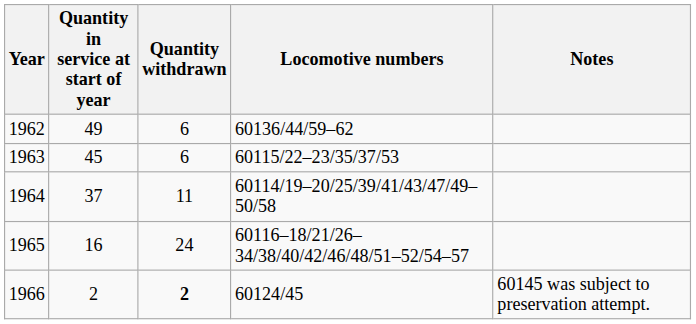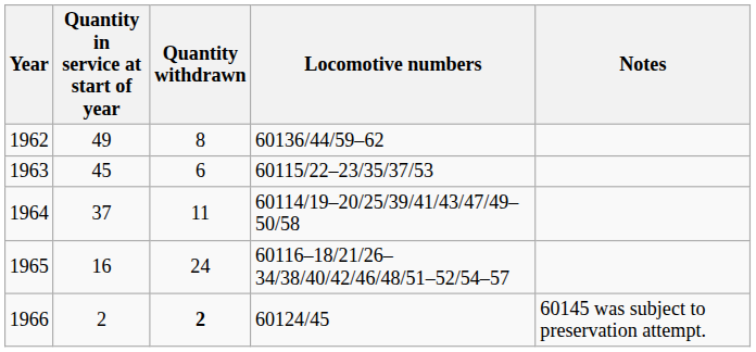 <table class="wikitable" style=text-align:center>
 <tr>
 <th>Year</th>
 <th>Quantity in<br>service at<br>start of year</th>
 <th>Quantity<br>withdrawn</th>
 <th>Locomotive numbers</th>
 <th>Notes</th>
 </tr>
 <tr>
 <td>1962</td>
 <td>49</td>
-<td>6</td>
+<td>8</td>
 <td align=left>60136/44/59–62</td>
 <td align=left></td>
 </tr>
 <tr>
 <td>1963</td>
 <td>45</td>
 <td>6</td>
 <td align=left>60115/22–23/35/37/53</td>
 <td align=left></td>
 </tr>
 <tr>
 <td>1964</td>
 <td>37</td>
 <td>11</td>
 <td align=left>60114/19–20/25/39/41/43/47/49–50/58</td>
 <td align=left></td>
 </tr>
 <tr>
 <td>1965</td>
 <td>16</td>
 <td>24</td>
 <td align=left>60116–18/21/26–34/38/40/42/46/48/51–52/54–57</td>
 <td align=left></td>
 </tr>
 <tr>
 <td>1966</td>
 <td>2</td>
 <td><strong>2</strong></td>
 <td align=left>60124/45</td>
 <td align=left>60145 was subject to preservation attempt.</td>
 </tr>
 </table>
